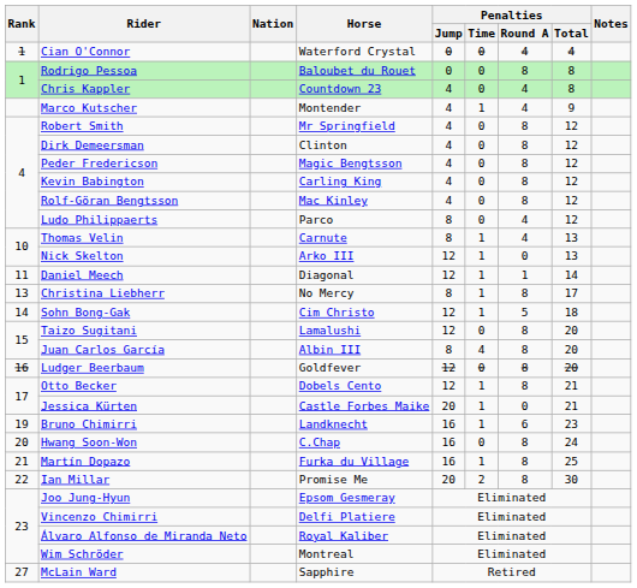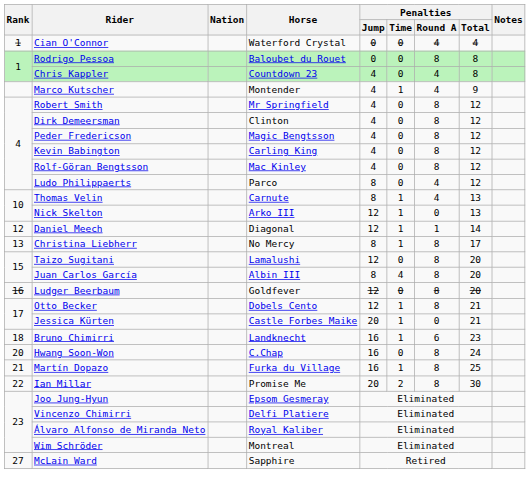 <table class="wikitable sortable" style="text-align:center">
 <tr>
 <th rowspan=2>Rank</th>
 <th rowspan=2>Rider</th>
 <th rowspan=2>Nation</th>
 <th rowspan=2>Horse</th>
 <th colspan=4>Penalties</th>
 <th rowspan=2>Notes</th>
 </tr>
 <tr>
 <th>Jump</th>
 <th>Time</th>
 <th>Round A</th>
 <th>Total</th>
 </tr>
 <tr>
 <td><s>1</s></td>
 <td align=left><a href='#'>Cian O'Connor</a></td>
 <td align=left></td>
 <td align=left>Waterford Crystal</td>
 <td><s>0</s></td>
 <td><s>0</s></td>
 <td><s>4</s></td>
 <td><s>4</s></td>
 <td></td>
 </tr>
 <tr bgcolor=bbf3bb>
 <td rowspan=2>1</td>
 <td align=left><a href='#'>Rodrigo Pessoa</a></td>
 <td align=left></td>
 <td align=left><a href='#'>Baloubet du Rouet</a></td>
 <td>0</td>
 <td>0</td>
 <td>8</td>
 <td>8</td>
 <td></td>
 </tr>
 <tr bgcolor=bbf3bb>
 <td align=left><a href='#'>Chris Kappler</a></td>
 <td align=left></td>
 <td align=left><a href='#'>Countdown 23</a></td>
 <td>4</td>
 <td>0</td>
 <td>4</td>
 <td>8</td>
 <td></td>
 </tr>
 <tr>
 <td></td>
 <td align=left><a href='#'>Marco Kutscher</a></td>
 <td align=left></td>
 <td align=left>Montender</td>
 <td>4</td>
 <td>1</td>
 <td>4</td>
 <td>9</td>
 <td></td>
 </tr>
 <tr>
 <td rowspan=6>4</td>
 <td align=left><a href='#'>Robert Smith</a></td>
 <td align=left></td>
 <td align=left><a href='#'>Mr Springfield</a></td>
 <td>4</td>
 <td>0</td>
 <td>8</td>
 <td>12</td>
 <td></td>
 </tr>
 <tr>
 <td align=left><a href='#'>Dirk Demeersman</a></td>
 <td align=left></td>
 <td align=left>Clinton</td>
 <td>4</td>
 <td>0</td>
 <td>8</td>
 <td>12</td>
 <td></td>
 </tr>
 <tr>
 <td align=left><a href='#'>Peder Fredericson</a></td>
 <td align=left></td>
 <td align=left><a href='#'>Magic Bengtsson</a></td>
 <td>4</td>
 <td>0</td>
 <td>8</td>
 <td>12</td>
 <td></td>
 </tr>
 <tr>
 <td align=left><a href='#'>Kevin Babington</a></td>
 <td align=left></td>
 <td align=left><a href='#'>Carling King</a></td>
 <td>4</td>
 <td>0</td>
 <td>8</td>
 <td>12</td>
 <td></td>
 </tr>
 <tr>
 <td align=left><a href='#'>Rolf-Göran Bengtsson</a></td>
 <td align=left></td>
 <td align=left><a href='#'>Mac Kinley</a></td>
 <td>4</td>
 <td>0</td>
 <td>8</td>
 <td>12</td>
 <td></td>
 </tr>
 <tr>
 <td align=left><a href='#'>Ludo Philippaerts</a></td>
 <td align=left></td>
 <td align=left>Parco</td>
 <td>8</td>
 <td>0</td>
 <td>4</td>
 <td>12</td>
 <td></td>
 </tr>
 <tr>
 <td rowspan="2">10</td>
 <td align=left><a href='#'>Thomas Velin</a></td>
 <td align=left></td>
 <td align=left><a href='#'>Carnute</a></td>
 <td>8</td>
 <td>1</td>
 <td>4</td>
 <td>13</td>
 <td></td>
 </tr>
 <tr>
 <td align=left><a href='#'>Nick Skelton</a></td>
 <td align=left></td>
 <td align=left><a href='#'>Arko III</a></td>
 <td>12</td>
 <td>1</td>
 <td>0</td>
 <td>13</td>
 <td></td>
 </tr>
 <tr>
-<td>11</td>
+<td>12</td>
 <td align=left><a href='#'>Daniel Meech</a></td>
 <td align=left></td>
 <td align=left>Diagonal</td>
 <td>12</td>
 <td>1</td>
 <td>1</td>
 <td>14</td>
 <td></td>
 </tr>
 <tr>
 <td>13</td>
 <td align=left><a href='#'>Christina Liebherr</a></td>
 <td align=left></td>
 <td align=left>No Mercy</td>
 <td>8</td>
 <td>1</td>
 <td>8</td>
 <td>17</td>
-<td></td>
-</tr>
-<tr>
-<td>14</td>
-<td align=left><a href='#'>Sohn Bong-Gak</a></td>
-<td align=left></td>
-<td align=left><a href='#'>Cim Christo</a></td>
-<td>12</td>
-<td>1</td>
-<td>5</td>
-<td>18</td>
 <td></td>
 </tr>
 <tr>
 <td rowspan=2>15</td>
 <td align=left><a href='#'>Taizo Sugitani</a></td>
 <td align=left></td>
 <td align=left><a href='#'>Lamalushi</a></td>
 <td>12</td>
 <td>0</td>
 <td>8</td>
 <td>20</td>
 <td></td>
 </tr>
 <tr>
 <td align=left><a href='#'>Juan Carlos García</a></td>
 <td align=left></td>
 <td align=left><a href='#'>Albin III</a></td>
 <td>8</td>
 <td>4</td>
 <td>8</td>
 <td>20</td>
 <td></td>
 </tr>
 <tr>
 <td><s>16</s></td>
 <td align=left><a href='#'>Ludger Beerbaum</a></td>
 <td align=left></td>
 <td align=left>Goldfever</td>
 <td><s>12</s></td>
 <td><s>0</s></td>
 <td><s>8</s></td>
 <td><s>20</s></td>
 <td></td>
 </tr>
 <tr>
 <td rowspan="2">17</td>
 <td align=left><a href='#'>Otto Becker</a></td>
 <td align=left></td>
 <td align=left><a href='#'>Dobels Cento</a></td>
 <td>12</td>
 <td>1</td>
 <td>8</td>
 <td>21</td>
 <td></td>
 </tr>
 <tr>
 <td align=left><a href='#'>Jessica Kürten</a></td>
 <td align=left></td>
 <td align=left><a href='#'>Castle Forbes Maike</a></td>
 <td>20</td>
 <td>1</td>
 <td>0</td>
 <td>21</td>
 <td></td>
 </tr>
 <tr>
-<td>19</td>
+<td>18</td>
 <td align=left><a href='#'>Bruno Chimirri</a></td>
 <td align=left></td>
 <td align=left><a href='#'>Landknecht</a></td>
 <td>16</td>
 <td>1</td>
 <td>6</td>
 <td>23</td>
 <td></td>
 </tr>
 <tr>
 <td>20</td>
 <td align=left><a href='#'>Hwang Soon-Won</a></td>
 <td align=left></td>
 <td align=left><a href='#'>C.Chap</a></td>
 <td>16</td>
 <td>0</td>
 <td>8</td>
 <td>24</td>
 <td></td>
 </tr>
 <tr>
 <td>21</td>
 <td align=left><a href='#'>Martín Dopazo</a></td>
 <td align=left></td>
 <td align=left><a href='#'>Furka du Village</a></td>
 <td>16</td>
 <td>1</td>
 <td>8</td>
 <td>25</td>
 <td></td>
 </tr>
 <tr>
 <td>22</td>
 <td align=left><a href='#'>Ian Millar</a></td>
 <td align=left></td>
 <td align=left>Promise Me</td>
 <td>20</td>
 <td>2</td>
 <td>8</td>
 <td>30</td>
 <td></td>
 </tr>
 <tr>
 <td rowspan=4>23</td>
 <td align=left><a href='#'>Joo Jung-Hyun</a></td>
 <td align=left></td>
 <td align=left><a href='#'>Epsom Gesmeray</a></td>
 <td colspan=4 align="center">Eliminated</td>
 <td></td>
 </tr>
 <tr>
 <td align=left><a href='#'>Vincenzo Chimirri</a></td>
 <td align=left></td>
 <td align=left><a href='#'>Delfi Platiere</a></td>
 <td colspan=4 align="center">Eliminated</td>
 <td></td>
 </tr>
 <tr>
 <td align=left><a href='#'>Álvaro Alfonso de Miranda Neto</a></td>
 <td align=left></td>
 <td align=left><a href='#'>Royal Kaliber</a></td>
 <td colspan=4 align="center">Eliminated</td>
 <td></td>
 </tr>
 <tr>
 <td align=left><a href='#'>Wim Schröder</a></td>
 <td align=left></td>
 <td align=left>Montreal</td>
 <td colspan=4 align="center">Eliminated</td>
 <td></td>
 </tr>
 <tr>
 <td>27</td>
 <td align=left><a href='#'>McLain Ward</a></td>
 <td align=left></td>
 <td align=left>Sapphire</td>
 <td colspan="4" align="center">Retired</td>
 <td></td>
 </tr>
 </table>
